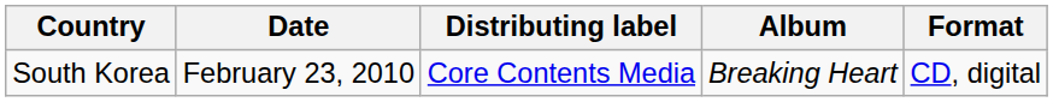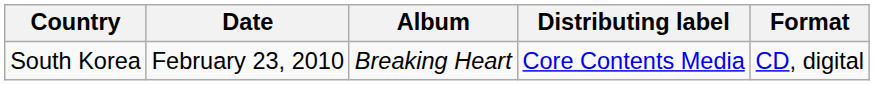 <table class="wikitable">
 <tr>
 <th>Country</th>
 <th>Date</th>
+<th>Album</th>
 <th>Distributing label</th>
-<th>Album</th>
 <th>Format</th>
 </tr>
 <tr>
 <td>South Korea</td>
 <td>February 23, 2010</td>
+<td><em>Breaking Heart</em></td>
 <td><a href='#'>Core Contents Media</a></td>
-<td><em>Breaking Heart</em></td>
 <td><a href='#'>CD</a>, digital</td>
 </tr>
 </table>
